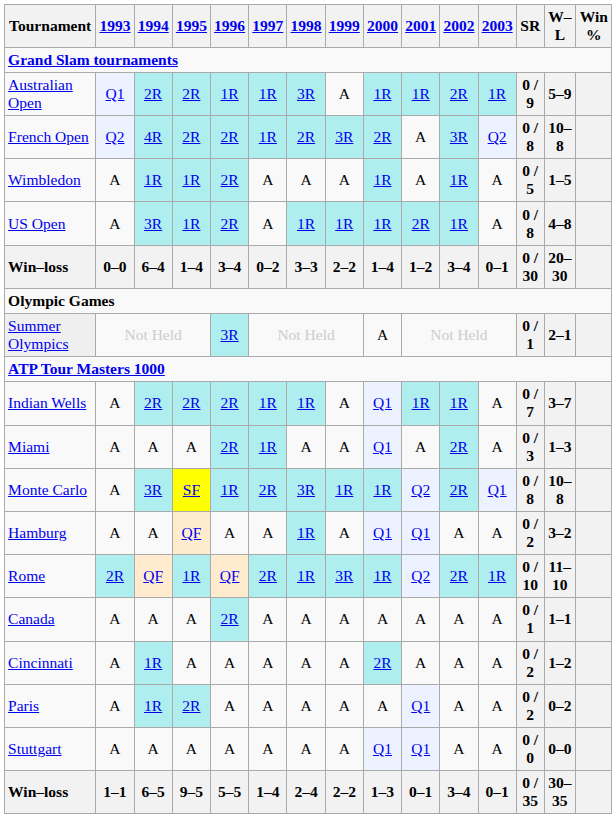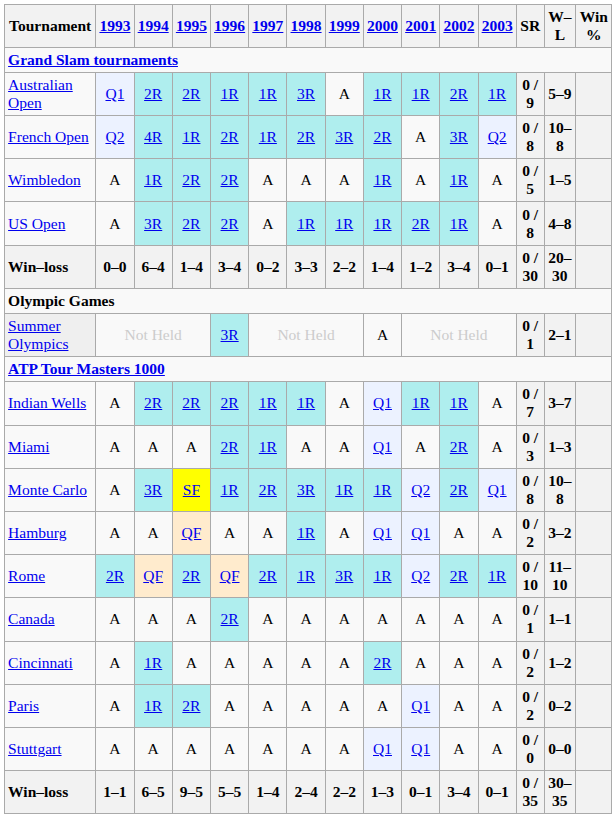 <table class=wikitable style=text-align:center;font-size:97%>
 <tr>
 <th>Tournament</th>
 <th><a href='#'>1993</a></th>
 <th><a href='#'>1994</a></th>
 <th><a href='#'>1995</a></th>
 <th><a href='#'>1996</a></th>
 <th><a href='#'>1997</a></th>
 <th><a href='#'>1998</a></th>
 <th><a href='#'>1999</a></th>
 <th><a href='#'>2000</a></th>
 <th><a href='#'>2001</a></th>
 <th><a href='#'>2002</a></th>
 <th><a href='#'>2003</a></th>
 <th>SR</th>
 <th>W–L</th>
 <th>Win %</th>
 </tr>
 <tr>
 <td colspan=23 align=left><strong><a href='#'>Grand Slam tournaments</a></strong></td>
 </tr>
 <tr>
 <td align=left><a href='#'>Australian Open</a></td>
 <td bgcolor=ecf2ff><a href='#'>Q1</a></td>
 <td bgcolor=afeeee><a href='#'>2R</a></td>
 <td bgcolor=afeeee><a href='#'>2R</a></td>
 <td bgcolor=afeeee><a href='#'>1R</a></td>
 <td bgcolor=afeeee><a href='#'>1R</a></td>
 <td bgcolor=afeeee><a href='#'>3R</a></td>
 <td>A</td>
 <td bgcolor=afeeee><a href='#'>1R</a></td>
 <td bgcolor=afeeee><a href='#'>1R</a></td>
 <td bgcolor=afeeee><a href='#'>2R</a></td>
 <td bgcolor=afeeee><a href='#'>1R</a></td>
 <th>0 / 9</th>
 <th>5–9</th>
 <th></th>
 </tr>
 <tr>
 <td align=left><a href='#'>French Open</a></td>
 <td bgcolor=ecf2ff><a href='#'>Q2</a></td>
 <td bgcolor=afeeee><a href='#'>4R</a></td>
-<td bgcolor=afeeee><a href='#'>2R</a></td>
+<td bgcolor=afeeee><a href='#'>1R</a></td>
 <td bgcolor=afeeee><a href='#'>2R</a></td>
 <td bgcolor=afeeee><a href='#'>1R</a></td>
 <td bgcolor=afeeee><a href='#'>2R</a></td>
 <td bgcolor=afeeee><a href='#'>3R</a></td>
 <td bgcolor=afeeee><a href='#'>2R</a></td>
 <td>A</td>
 <td bgcolor=afeeee><a href='#'>3R</a></td>
 <td bgcolor=ecf2ff><a href='#'>Q2</a></td>
 <th>0 / 8</th>
 <th>10–8</th>
 <th></th>
 </tr>
 <tr>
 <td align=left><a href='#'>Wimbledon</a></td>
 <td>A</td>
 <td bgcolor=afeeee><a href='#'>1R</a></td>
-<td bgcolor=afeeee><a href='#'>1R</a></td>
+<td bgcolor=afeeee><a href='#'>2R</a></td>
 <td bgcolor=afeeee><a href='#'>2R</a></td>
 <td>A</td>
 <td>A</td>
 <td>A</td>
 <td bgcolor=afeeee><a href='#'>1R</a></td>
 <td>A</td>
 <td bgcolor=afeeee><a href='#'>1R</a></td>
 <td>A</td>
 <th>0 / 5</th>
 <th>1–5</th>
 <th></th>
 </tr>
 <tr>
 <td align=left><a href='#'>US Open</a></td>
 <td>A</td>
 <td bgcolor=afeeee><a href='#'>3R</a></td>
-<td bgcolor=afeeee><a href='#'>1R</a></td>
+<td bgcolor=afeeee><a href='#'>2R</a></td>
 <td bgcolor=afeeee><a href='#'>2R</a></td>
 <td>A</td>
 <td bgcolor=afeeee><a href='#'>1R</a></td>
 <td bgcolor=afeeee><a href='#'>1R</a></td>
 <td bgcolor=afeeee><a href='#'>1R</a></td>
 <td bgcolor=afeeee><a href='#'>2R</a></td>
 <td bgcolor=afeeee><a href='#'>1R</a></td>
 <td>A</td>
 <th>0 / 8</th>
 <th>4–8</th>
 <th></th>
 </tr>
 <tr>
 <th style=text-align:left>Win–loss</th>
 <th>0–0</th>
 <th>6–4</th>
 <th>1–4</th>
 <th>3–4</th>
 <th>0–2</th>
 <th>3–3</th>
 <th>2–2</th>
 <th>1–4</th>
 <th>1–2</th>
 <th>3–4</th>
 <th>0–1</th>
 <th>0 / 30</th>
 <th>20–30</th>
 <th></th>
 </tr>
 <tr>
 <td colspan=22 align=left><strong>Olympic Games</strong></td>
 </tr>
 <tr>
 <td style=background:#EFEFEF align=left><a href='#'>Summer Olympics</a></td>
 <td colspan=3 style=color:#cccccc>Not Held</td>
 <td style=background:#afeeee><a href='#'>3R</a></td>
 <td colspan=3 style=color:#cccccc>Not Held</td>
 <td>A</td>
 <td colspan=3 style=color:#cccccc>Not Held</td>
 <th>0 / 1</th>
 <th>2–1</th>
 <th></th>
 </tr>
 <tr>
 <td colspan=25 style=text-align:left><strong><a href='#'>ATP Tour Masters 1000</a></strong></td>
 </tr>
 <tr>
 <td align=left><a href='#'>Indian Wells</a></td>
 <td>A</td>
 <td bgcolor=afeeee><a href='#'>2R</a></td>
 <td bgcolor=afeeee><a href='#'>2R</a></td>
 <td bgcolor=afeeee><a href='#'>2R</a></td>
 <td bgcolor=afeeee><a href='#'>1R</a></td>
 <td bgcolor=afeeee><a href='#'>1R</a></td>
 <td>A</td>
 <td bgcolor=ecf2ff><a href='#'>Q1</a></td>
 <td bgcolor=afeeee><a href='#'>1R</a></td>
 <td bgcolor=afeeee><a href='#'>1R</a></td>
 <td>A</td>
 <th>0 / 7</th>
 <th>3–7</th>
 <th></th>
 </tr>
 <tr>
 <td align=left><a href='#'>Miami</a></td>
 <td>A</td>
 <td>A</td>
 <td>A</td>
 <td bgcolor=afeeee><a href='#'>2R</a></td>
 <td bgcolor=afeeee><a href='#'>1R</a></td>
 <td>A</td>
 <td>A</td>
 <td bgcolor=ecf2ff><a href='#'>Q1</a></td>
 <td>A</td>
 <td bgcolor=afeeee><a href='#'>2R</a></td>
 <td>A</td>
 <th>0 / 3</th>
 <th>1–3</th>
 <th></th>
 </tr>
 <tr>
 <td align=left><a href='#'>Monte Carlo</a></td>
 <td>A</td>
 <td bgcolor=afeeee><a href='#'>3R</a></td>
 <td bgcolor=yellow><a href='#'>SF</a></td>
 <td bgcolor=afeeee><a href='#'>1R</a></td>
 <td bgcolor=afeeee><a href='#'>2R</a></td>
 <td bgcolor=afeeee><a href='#'>3R</a></td>
 <td bgcolor=afeeee><a href='#'>1R</a></td>
 <td bgcolor=afeeee><a href='#'>1R</a></td>
 <td bgcolor=ecf2ff><a href='#'>Q2</a></td>
 <td bgcolor=afeeee><a href='#'>2R</a></td>
 <td bgcolor=ecf2ff><a href='#'>Q1</a></td>
 <th>0 / 8</th>
 <th>10–8</th>
 <th></th>
 </tr>
 <tr>
 <td align=left><a href='#'>Hamburg</a></td>
 <td>A</td>
 <td>A</td>
 <td bgcolor=ffebcd><a href='#'>QF</a></td>
 <td>A</td>
 <td>A</td>
 <td bgcolor=afeeee><a href='#'>1R</a></td>
 <td>A</td>
 <td bgcolor=ecf2ff><a href='#'>Q1</a></td>
 <td bgcolor=ecf2ff><a href='#'>Q1</a></td>
 <td>A</td>
 <td>A</td>
 <th>0 / 2</th>
 <th>3–2</th>
 <th></th>
 </tr>
 <tr>
 <td align=left><a href='#'>Rome</a></td>
 <td bgcolor=afeeee><a href='#'>2R</a></td>
 <td bgcolor=ffebcd><a href='#'>QF</a></td>
-<td bgcolor=afeeee><a href='#'>1R</a></td>
+<td bgcolor=afeeee><a href='#'>2R</a></td>
 <td bgcolor=ffebcd><a href='#'>QF</a></td>
 <td bgcolor=afeeee><a href='#'>2R</a></td>
 <td bgcolor=afeeee><a href='#'>1R</a></td>
 <td bgcolor=afeeee><a href='#'>3R</a></td>
 <td bgcolor=afeeee><a href='#'>1R</a></td>
 <td bgcolor=ecf2ff><a href='#'>Q2</a></td>
 <td bgcolor=afeeee><a href='#'>2R</a></td>
 <td bgcolor=afeeee><a href='#'>1R</a></td>
 <th>0 / 10</th>
 <th>11–10</th>
 <th></th>
 </tr>
 <tr>
 <td align=left><a href='#'>Canada</a></td>
 <td>A</td>
 <td>A</td>
 <td>A</td>
 <td bgcolor=afeeee><a href='#'>2R</a></td>
 <td>A</td>
 <td>A</td>
 <td>A</td>
 <td>A</td>
 <td>A</td>
 <td>A</td>
 <td>A</td>
 <th>0 / 1</th>
 <th>1–1</th>
 <th></th>
 </tr>
 <tr>
 <td align=left><a href='#'>Cincinnati</a></td>
 <td>A</td>
 <td bgcolor=afeeee><a href='#'>1R</a></td>
 <td>A</td>
 <td>A</td>
 <td>A</td>
 <td>A</td>
 <td>A</td>
 <td bgcolor=afeeee><a href='#'>2R</a></td>
 <td>A</td>
 <td>A</td>
 <td>A</td>
 <th>0 / 2</th>
 <th>1–2</th>
 <th></th>
 </tr>
 <tr>
 <td align=left><a href='#'>Paris</a></td>
 <td>A</td>
 <td bgcolor=afeeee><a href='#'>1R</a></td>
 <td bgcolor=afeeee><a href='#'>2R</a></td>
 <td>A</td>
 <td>A</td>
 <td>A</td>
 <td>A</td>
 <td>A</td>
 <td bgcolor=ecf2ff><a href='#'>Q1</a></td>
 <td>A</td>
 <td>A</td>
 <th>0 / 2</th>
 <th>0–2</th>
 <th></th>
 </tr>
 <tr>
 <td align=left><a href='#'>Stuttgart</a></td>
 <td>A</td>
 <td>A</td>
 <td>A</td>
 <td>A</td>
 <td>A</td>
 <td>A</td>
 <td>A</td>
 <td bgcolor=ecf2ff><a href='#'>Q1</a></td>
 <td bgcolor=ecf2ff><a href='#'>Q1</a></td>
 <td>A</td>
 <td>A</td>
 <th>0 / 0</th>
 <th>0–0</th>
 <th></th>
 </tr>
 <tr>
 <th style=text-align:left>Win–loss</th>
 <th>1–1</th>
 <th>6–5</th>
 <th>9–5</th>
 <th>5–5</th>
 <th>1–4</th>
 <th>2–4</th>
 <th>2–2</th>
 <th>1–3</th>
 <th>0–1</th>
 <th>3–4</th>
 <th>0–1</th>
 <th>0 / 35</th>
 <th>30–35</th>
 <th></th>
 </tr>
 </table>
